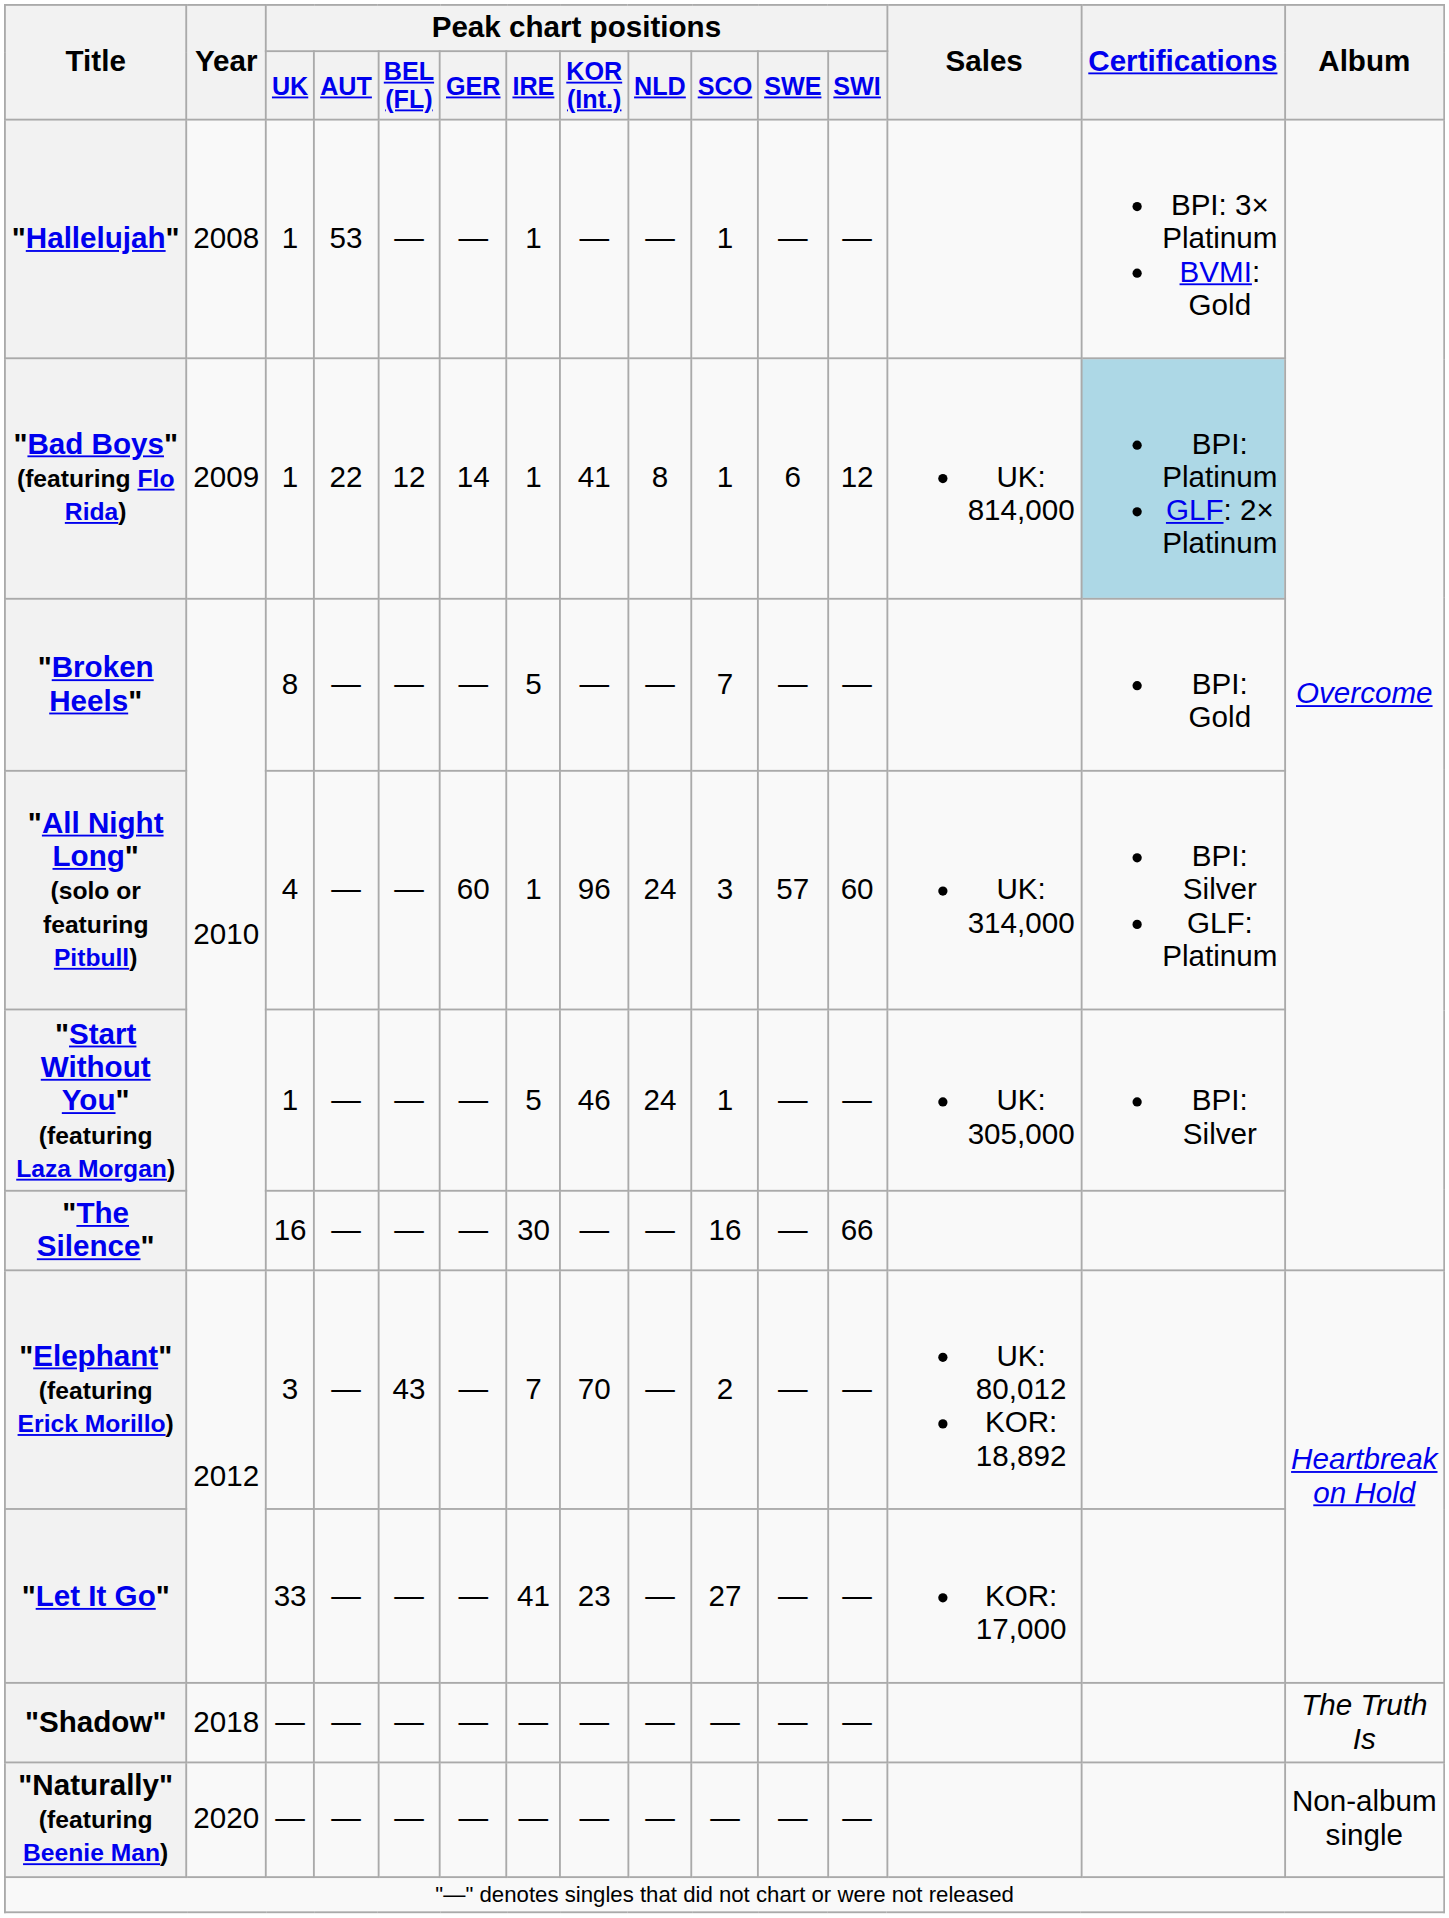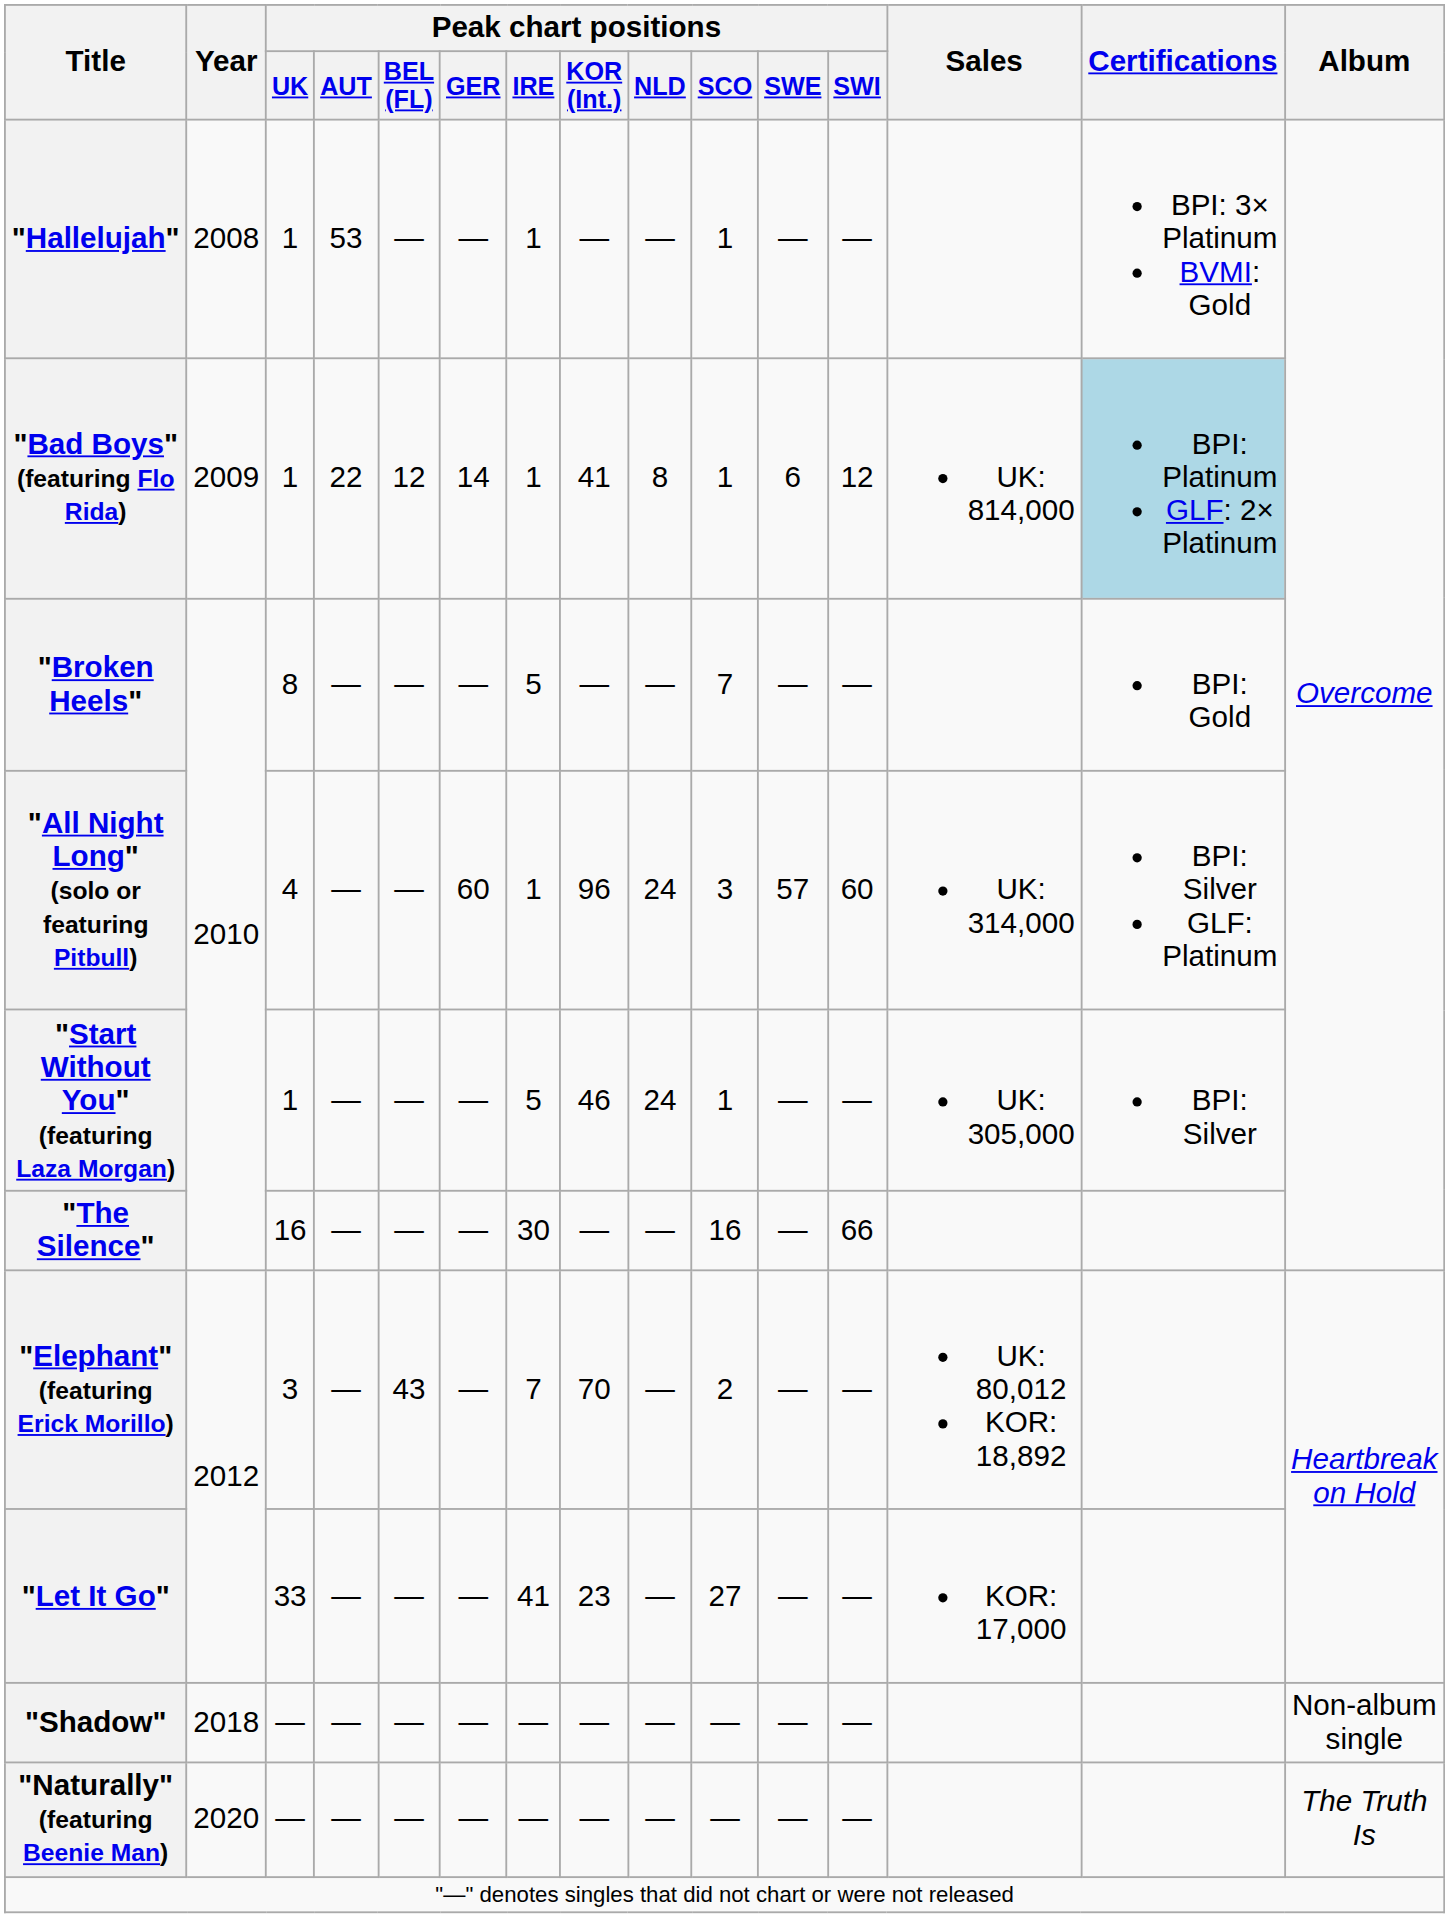 <table class="wikitable plainrowheaders" style="text-align:center;">
 <tr>
 <th scope="col" rowspan="2" style="width:16em;">Title</th>
 <th scope="col" rowspan="2" style="width:1em;">Year</th>
 <th scope="col" colspan="10">Peak chart positions</th>
 <th scope="col" rowspan="2" style="width:11em;">Sales</th>
 <th scope="col" rowspan="2" style="width:11em;"><a href='#'>Certifications</a></th>
 <th scope="col" rowspan="2">Album</th>
 </tr>
 <tr>
 <th scope="col" style="width:3em;font-size:85%;"><a href='#'>UK</a><br></th>
 <th scope="col" style="width:3em;font-size:85%;"><a href='#'>AUT</a><br></th>
 <th scope="col" style="width:3em;font-size:85%;"><a href='#'>BEL<br>(FL)</a><br></th>
 <th scope="col" style="width:3em;font-size:85%;"><a href='#'>GER</a><br></th>
 <th scope="col" style="width:3em;font-size:85%;"><a href='#'>IRE</a><br></th>
 <th scope="col" style="width:3em;font-size:85%;"><a href='#'>KOR (Int.)</a><br></th>
 <th scope="col" style="width:3em;font-size:85%;"><a href='#'>NLD</a><br></th>
 <th scope="col" style="width:3em;font-size:85%;"><a href='#'>SCO</a><br></th>
 <th scope="col" style="width:3em;font-size:85%;"><a href='#'>SWE</a><br></th>
 <th scope="col" style="width:3em;font-size:85%;"><a href='#'>SWI</a><br></th>
 </tr>
 <tr>
 <th scope="row">"<a href='#'>Hallelujah</a>"</th>
 <td>2008</td>
 <td>1</td>
 <td>53</td>
 <td>—</td>
 <td>—</td>
 <td>1</td>
 <td>—</td>
 <td>—</td>
 <td>1</td>
 <td>—</td>
 <td>—</td>
 <td></td>
 <td><br><ul><li>BPI: 3× Platinum</li><li><a href='#'>BVMI</a>: Gold</li></ul></td>
 <td rowspan="6"><em><a href='#'>Overcome</a></em></td>
 </tr>
 <tr>
 <th scope="row">"<a href='#'>Bad Boys</a>"<br><small>(featuring <a href='#'>Flo Rida</a>)</small><br></th>
 <td>2009</td>
 <td>1</td>
 <td>22</td>
 <td>12</td>
 <td>14</td>
 <td>1</td>
 <td>41</td>
 <td>8</td>
 <td>1</td>
 <td>6</td>
 <td>12</td>
 <td><br><ul><li>UK: 814,000</li></ul></td>
 <td style="background: lightblue;"><br><ul><li>BPI: Platinum</li><li><a href='#'>GLF</a>: 2× Platinum</li></ul></td>
 </tr>
 <tr>
 <th scope="row">"<a href='#'>Broken Heels</a>"</th>
 <td rowspan="4">2010</td>
 <td>8</td>
 <td>—</td>
 <td>—</td>
 <td>—</td>
 <td>5</td>
 <td>—</td>
 <td>—</td>
 <td>7</td>
 <td>—</td>
 <td>—</td>
 <td></td>
 <td><br><ul><li>BPI: Gold</li></ul></td>
 </tr>
 <tr>
 <th scope="row">"<a href='#'>All Night Long</a>"<br><small>(solo or featuring <a href='#'>Pitbull</a>)</small><br></th>
 <td>4</td>
 <td>—</td>
 <td>—</td>
 <td>60</td>
 <td>1</td>
 <td>96</td>
 <td>24</td>
 <td>3</td>
 <td>57</td>
 <td>60</td>
 <td><br><ul><li>UK: 314,000</li></ul></td>
 <td><br><ul><li>BPI: Silver</li><li>GLF: Platinum</li></ul></td>
 </tr>
 <tr>
 <th scope="row">"<a href='#'>Start Without You</a>"<br><small>(featuring <a href='#'>Laza Morgan</a>)</small><br></th>
 <td>1</td>
 <td>—</td>
 <td>—</td>
 <td>—</td>
 <td>5</td>
 <td>46</td>
 <td>24</td>
 <td>1</td>
 <td>—</td>
 <td>—</td>
 <td><br><ul><li>UK: 305,000</li></ul></td>
 <td><br><ul><li>BPI: Silver</li></ul></td>
 </tr>
 <tr>
 <th scope="row">"<a href='#'>The Silence</a>"</th>
 <td>16</td>
 <td>—</td>
 <td>—</td>
 <td>—</td>
 <td>30</td>
 <td>—</td>
 <td>—</td>
 <td>16</td>
 <td>—</td>
 <td>66</td>
 <td></td>
 <td></td>
 </tr>
 <tr>
 <th scope="row">"<a href='#'>Elephant</a>"<br><small>(featuring <a href='#'>Erick Morillo</a>)</small></th>
 <td rowspan="2">2012</td>
 <td>3</td>
 <td>—</td>
 <td>43</td>
 <td>—</td>
 <td>7</td>
 <td>70</td>
 <td>—</td>
 <td>2</td>
 <td>—</td>
 <td>—</td>
 <td><br><ul><li>UK: 80,012</li><li>KOR: 18,892</li></ul></td>
 <td></td>
 <td rowspan="2"><em><a href='#'>Heartbreak on Hold</a></em></td>
 </tr>
 <tr>
 <th scope="row">"<a href='#'>Let It Go</a>"</th>
 <td>33</td>
 <td>—</td>
 <td>—</td>
 <td>—</td>
 <td>41</td>
 <td>23</td>
 <td>—</td>
 <td>27</td>
 <td>—</td>
 <td>—</td>
 <td><br><ul><li>KOR: 17,000</li></ul></td>
 <td></td>
 </tr>
 <tr>
 <th scope="row">"Shadow"</th>
 <td>2018</td>
 <td>—</td>
 <td>—</td>
 <td>—</td>
 <td>—</td>
 <td>—</td>
 <td>—</td>
 <td>—</td>
 <td>—</td>
 <td>—</td>
 <td>—</td>
 <td></td>
 <td></td>
-<td><em>The Truth Is</em></td>
+<td>Non-album single</td>
 </tr>
 <tr>
 <th scope="row">"Naturally"<br><small>(featuring <a href='#'>Beenie Man</a>)</small></th>
 <td>2020</td>
 <td>—</td>
 <td>—</td>
 <td>—</td>
 <td>—</td>
 <td>—</td>
 <td>—</td>
 <td>—</td>
 <td>—</td>
 <td>—</td>
 <td>—</td>
 <td></td>
 <td></td>
-<td>Non-album single</td>
+<td><em>The Truth Is</em></td>
 </tr>
 <tr>
 <td colspan="15" style="font-size:9pt">"—" denotes singles that did not chart or were not released</td>
 </tr>
 </table>
